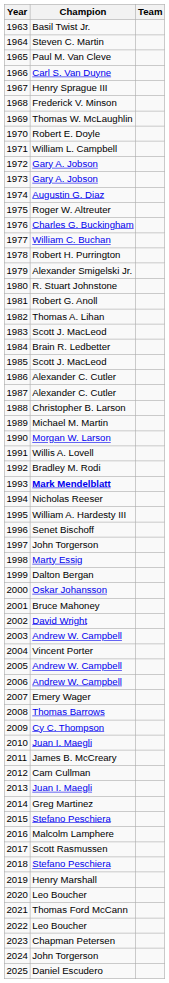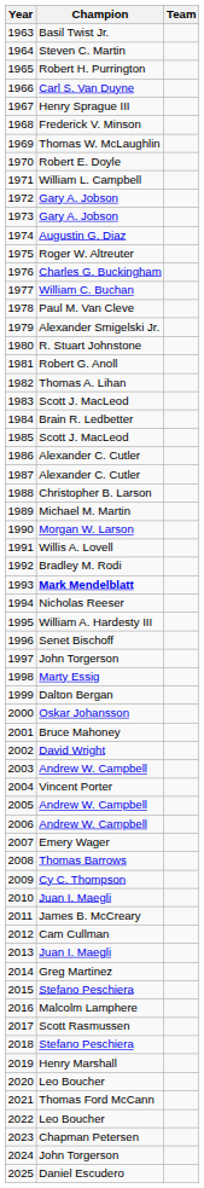 <table class="wikitable">
 <tr>
 <th>Year</th>
 <th>Champion</th>
 <th>Team</th>
 </tr>
 <tr>
 <td>1963</td>
 <td>Basil Twist Jr.</td>
 <td></td>
 </tr>
 <tr>
 <td>1964</td>
 <td>Steven C. Martin</td>
 <td></td>
 </tr>
 <tr>
 <td>1965</td>
-<td>Paul M. Van Cleve</td>
+<td>Robert H. Purrington</td>
 <td></td>
 </tr>
 <tr>
 <td>1966</td>
 <td><a href='#'>Carl S. Van Duyne</a></td>
 <td></td>
 </tr>
 <tr>
 <td>1967</td>
 <td>Henry Sprague III</td>
 <td></td>
 </tr>
 <tr>
 <td>1968</td>
 <td>Frederick V. Minson</td>
 <td></td>
 </tr>
 <tr>
 <td>1969</td>
 <td>Thomas W. McLaughlin</td>
 <td></td>
 </tr>
 <tr>
 <td>1970</td>
 <td>Robert E. Doyle</td>
 <td></td>
 </tr>
 <tr>
 <td>1971</td>
 <td>William L. Campbell</td>
 <td></td>
 </tr>
 <tr>
 <td>1972</td>
 <td><a href='#'>Gary A. Jobson</a></td>
 <td></td>
 </tr>
 <tr>
 <td>1973</td>
 <td><a href='#'>Gary A. Jobson</a></td>
 <td></td>
 </tr>
 <tr>
 <td>1974</td>
 <td><a href='#'>Augustin G. Diaz</a></td>
 <td></td>
 </tr>
 <tr>
 <td>1975</td>
 <td>Roger W. Altreuter</td>
 <td></td>
 </tr>
 <tr>
 <td>1976</td>
 <td><a href='#'>Charles G. Buckingham</a></td>
 <td></td>
 </tr>
 <tr>
 <td>1977</td>
 <td><a href='#'>William C. Buchan</a></td>
 <td></td>
 </tr>
 <tr>
 <td>1978</td>
-<td>Robert H. Purrington</td>
+<td>Paul M. Van Cleve</td>
 <td></td>
 </tr>
 <tr>
 <td>1979</td>
 <td>Alexander Smigelski Jr.</td>
 <td></td>
 </tr>
 <tr>
 <td>1980</td>
 <td>R. Stuart Johnstone</td>
 <td></td>
 </tr>
 <tr>
 <td>1981</td>
 <td>Robert G. Anoll</td>
 <td></td>
 </tr>
 <tr>
 <td>1982</td>
 <td>Thomas A. Lihan</td>
 <td></td>
 </tr>
 <tr>
 <td>1983</td>
 <td>Scott J. MacLeod</td>
 <td></td>
 </tr>
 <tr>
 <td>1984</td>
 <td>Brain R. Ledbetter</td>
 <td></td>
 </tr>
 <tr>
 <td>1985</td>
 <td>Scott J. MacLeod</td>
 <td></td>
 </tr>
 <tr>
 <td>1986</td>
 <td>Alexander C. Cutler</td>
 <td></td>
 </tr>
 <tr>
 <td>1987</td>
 <td>Alexander C. Cutler</td>
 <td></td>
 </tr>
 <tr>
 <td>1988</td>
 <td>Christopher B. Larson</td>
 <td></td>
 </tr>
 <tr>
 <td>1989</td>
 <td>Michael M. Martin</td>
 <td></td>
 </tr>
 <tr>
 <td>1990</td>
 <td><a href='#'>Morgan W. Larson</a></td>
 <td></td>
 </tr>
 <tr>
 <td>1991</td>
 <td>Willis A. Lovell</td>
 <td></td>
 </tr>
 <tr>
 <td>1992</td>
 <td>Bradley M. Rodi</td>
 <td></td>
 </tr>
 <tr>
 <td>1993</td>
 <td><strong><a href='#'>Mark Mendelblatt</a></strong></td>
 <td></td>
 </tr>
 <tr>
 <td>1994</td>
 <td>Nicholas Reeser</td>
 <td></td>
 </tr>
 <tr>
 <td>1995</td>
 <td>William A. Hardesty III</td>
 <td></td>
 </tr>
 <tr>
 <td>1996</td>
 <td>Senet Bischoff</td>
 <td></td>
 </tr>
 <tr>
 <td>1997</td>
 <td>John Torgerson</td>
 <td></td>
 </tr>
 <tr>
 <td>1998</td>
 <td><a href='#'>Marty Essig</a></td>
 <td></td>
 </tr>
 <tr>
 <td>1999</td>
 <td>Dalton Bergan</td>
 <td></td>
 </tr>
 <tr>
 <td>2000</td>
 <td><a href='#'>Oskar Johansson</a></td>
 <td></td>
 </tr>
 <tr>
 <td>2001</td>
 <td>Bruce Mahoney</td>
 <td></td>
 </tr>
 <tr>
 <td>2002</td>
 <td><a href='#'>David Wright</a></td>
 <td></td>
 </tr>
 <tr>
 <td>2003</td>
 <td><a href='#'>Andrew W. Campbell</a></td>
 <td></td>
 </tr>
 <tr>
 <td>2004</td>
 <td>Vincent Porter</td>
 <td></td>
 </tr>
 <tr>
 <td>2005</td>
 <td><a href='#'>Andrew W. Campbell</a></td>
 <td></td>
 </tr>
 <tr>
 <td>2006</td>
 <td><a href='#'>Andrew W. Campbell</a></td>
 <td></td>
 </tr>
 <tr>
 <td>2007</td>
 <td>Emery Wager</td>
 <td></td>
 </tr>
 <tr>
 <td>2008</td>
 <td><a href='#'>Thomas Barrows</a></td>
 <td></td>
 </tr>
 <tr>
 <td>2009</td>
 <td><a href='#'>Cy C. Thompson</a></td>
 <td></td>
 </tr>
 <tr>
 <td>2010</td>
 <td><a href='#'>Juan I. Maegli</a></td>
 <td></td>
 </tr>
 <tr>
 <td>2011</td>
 <td>James B. McCreary</td>
 <td></td>
 </tr>
 <tr>
 <td>2012</td>
 <td>Cam Cullman</td>
 <td></td>
 </tr>
 <tr>
 <td>2013</td>
 <td><a href='#'>Juan I. Maegli</a></td>
 <td></td>
 </tr>
 <tr>
 <td>2014</td>
 <td>Greg Martinez</td>
 <td></td>
 </tr>
 <tr>
 <td>2015</td>
 <td><a href='#'>Stefano Peschiera</a></td>
 <td></td>
 </tr>
 <tr>
 <td>2016</td>
 <td>Malcolm Lamphere</td>
 <td></td>
 </tr>
 <tr>
 <td>2017</td>
 <td>Scott Rasmussen</td>
 <td></td>
 </tr>
 <tr>
 <td>2018</td>
 <td><a href='#'>Stefano Peschiera</a></td>
 <td></td>
 </tr>
 <tr>
 <td>2019</td>
 <td>Henry Marshall</td>
 <td></td>
 </tr>
 <tr>
 <td>2020</td>
 <td>Leo Boucher</td>
 <td></td>
 </tr>
 <tr>
 <td>2021</td>
 <td>Thomas Ford McCann</td>
 <td></td>
 </tr>
 <tr>
 <td>2022</td>
 <td>Leo Boucher</td>
 <td></td>
 </tr>
 <tr>
 <td>2023</td>
 <td>Chapman Petersen</td>
 <td></td>
 </tr>
 <tr>
 <td>2024</td>
 <td>John Torgerson</td>
 <td></td>
 </tr>
 <tr>
 <td>2025</td>
 <td>Daniel Escudero</td>
 <td></td>
 </tr>
 </table>
